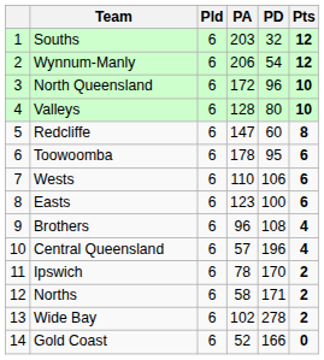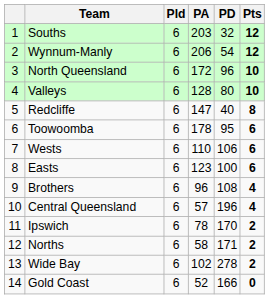 <table class="wikitable" style="text-align:center;">
 <tr>
 <th style="width:20px;"></th>
 <th width="175">Team</th>
 <th style="width:20px;">Pld</th>
 <th style="width:20px;">PA</th>
 <th style="width:20px;">PD</th>
 <th style="width:20px;">Pts</th>
 </tr>
 <tr style="background:#cfc;">
 <td>1</td>
 <td style="text-align:left;"> Souths</td>
 <td>6</td>
 <td>203</td>
 <td>32</td>
 <td><strong>12</strong></td>
 </tr>
 <tr style="background:#cfc;">
 <td>2</td>
 <td style="text-align:left;"> Wynnum-Manly</td>
 <td>6</td>
 <td>206</td>
 <td>54</td>
 <td><strong>12</strong></td>
 </tr>
 <tr style="background:#cfc;">
 <td>3</td>
 <td style="text-align:left;"> North Queensland</td>
 <td>6</td>
 <td>172</td>
 <td>96</td>
 <td><strong>10</strong></td>
 </tr>
 <tr style="background:#cfc;">
 <td>4</td>
 <td style="text-align:left;"> Valleys</td>
 <td>6</td>
 <td>128</td>
 <td>80</td>
 <td><strong>10</strong></td>
 </tr>
 <tr>
 <td>5</td>
 <td style="text-align:left;"> Redcliffe</td>
 <td>6</td>
 <td>147</td>
-<td>60</td>
+<td>40</td>
 <td><strong>8</strong></td>
 </tr>
 <tr>
 <td>6</td>
 <td style="text-align:left;"> Toowoomba</td>
 <td>6</td>
 <td>178</td>
 <td>95</td>
 <td><strong>6</strong></td>
 </tr>
 <tr>
 <td>7</td>
 <td style="text-align:left;"> Wests</td>
 <td>6</td>
 <td>110</td>
 <td>106</td>
 <td><strong>6</strong></td>
 </tr>
 <tr>
 <td>8</td>
 <td style="text-align:left;"> Easts</td>
 <td>6</td>
 <td>123</td>
 <td>100</td>
 <td><strong>6</strong></td>
 </tr>
 <tr>
 <td>9</td>
 <td style="text-align:left;"> Brothers</td>
 <td>6</td>
 <td>96</td>
 <td>108</td>
 <td><strong>4</strong></td>
 </tr>
 <tr>
 <td>10</td>
 <td style="text-align:left;"> Central Queensland</td>
 <td>6</td>
 <td>57</td>
 <td>196</td>
 <td><strong>4</strong></td>
 </tr>
 <tr>
 <td>11</td>
 <td style="text-align:left;"> Ipswich</td>
 <td>6</td>
 <td>78</td>
 <td>170</td>
 <td><strong>2</strong></td>
 </tr>
 <tr>
 <td>12</td>
 <td style="text-align:left;"> Norths</td>
 <td>6</td>
 <td>58</td>
 <td>171</td>
 <td><strong>2</strong></td>
 </tr>
 <tr>
 <td>13</td>
 <td style="text-align:left;"> Wide Bay</td>
 <td>6</td>
 <td>102</td>
 <td>278</td>
 <td><strong>2</strong></td>
 </tr>
 <tr>
 <td>14</td>
 <td style="text-align:left;"> Gold Coast</td>
 <td>6</td>
 <td>52</td>
 <td>166</td>
 <td><strong>0</strong></td>
 </tr>
 </table>
